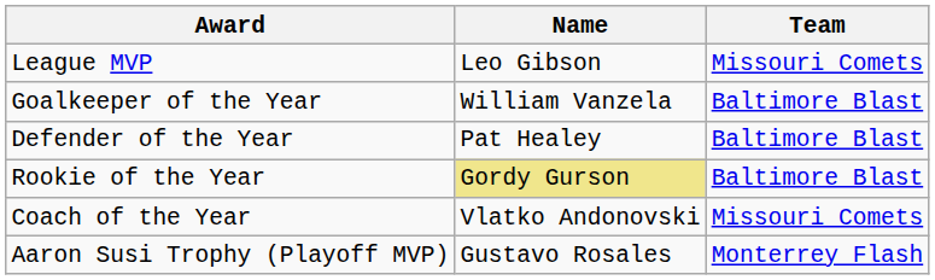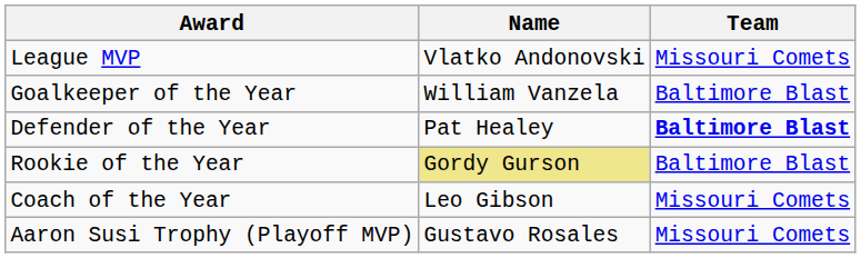 <table class="wikitable">
 <tr>
 <th>Award</th>
 <th>Name</th>
 <th>Team</th>
 </tr>
 <tr>
 <td>League <a href='#'>MVP</a></td>
-<td>Leo Gibson</td>
+<td>Vlatko Andonovski</td>
 <td><a href='#'>Missouri Comets</a></td>
 </tr>
 <tr>
 <td>Goalkeeper of the Year</td>
 <td>William Vanzela</td>
 <td><a href='#'>Baltimore Blast</a></td>
 </tr>
 <tr>
 <td>Defender of the Year</td>
 <td>Pat Healey</td>
-<td><a href='#'>Baltimore Blast</a></td>
+<td><strong><a href='#'>Baltimore Blast</a></strong></td>
 </tr>
 <tr>
 <td>Rookie of the Year</td>
 <td style="background: khaki;">Gordy Gurson</td>
 <td><a href='#'>Baltimore Blast</a></td>
 </tr>
 <tr>
 <td>Coach of the Year</td>
-<td>Vlatko Andonovski</td>
+<td>Leo Gibson</td>
 <td><a href='#'>Missouri Comets</a></td>
 </tr>
 <tr>
 <td>Aaron Susi Trophy (Playoff MVP)</td>
 <td>Gustavo Rosales</td>
-<td><a href='#'>Monterrey Flash</a></td>
+<td><a href='#'>Missouri Comets</a></td>
 </tr>
 </table>
